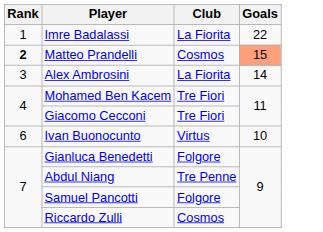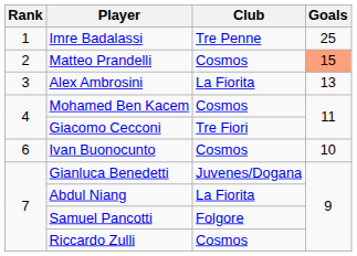 <table class="wikitable" style="text-align:center;">
 <tr>
 <th>Rank</th>
 <th>Player</th>
 <th>Club</th>
 <th>Goals</th>
 </tr>
 <tr>
 <td>1</td>
 <td align="left"> <a href='#'>Imre Badalassi</a></td>
-<td align="left"><a href='#'>La Fiorita</a></td>
-<td>22</td>
+<td align="left"><a href='#'>Tre Penne</a></td>
+<td>25</td>
 </tr>
 <tr>
-<td><strong>2</strong></td>
+<td>2</td>
 <td align="left"> <a href='#'>Matteo Prandelli</a></td>
 <td align="left"><a href='#'>Cosmos</a></td>
 <td style="background: lightsalmon;">15</td>
 </tr>
 <tr>
 <td>3</td>
 <td align="left"> <a href='#'>Alex Ambrosini</a></td>
 <td align="left"><a href='#'>La Fiorita</a></td>
-<td>14</td>
+<td>13</td>
 </tr>
 <tr>
 <td rowspan="2">4</td>
 <td align="left"> <a href='#'>Mohamed Ben Kacem</a></td>
-<td align="left"><a href='#'>Tre Fiori</a></td>
+<td align="left"><a href='#'>Cosmos</a></td>
 <td rowspan="2">11</td>
 </tr>
 <tr>
 <td align="left"> <a href='#'>Giacomo Cecconi</a></td>
 <td align="left"><a href='#'>Tre Fiori</a></td>
 </tr>
 <tr>
 <td>6</td>
 <td align="left"> <a href='#'>Ivan Buonocunto</a></td>
-<td align="left"><a href='#'>Virtus</a></td>
+<td align="left"><a href='#'>Cosmos</a></td>
 <td>10</td>
 </tr>
 <tr>
 <td rowspan="4">7</td>
 <td align="left"> <a href='#'>Gianluca Benedetti</a></td>
-<td align="left"><a href='#'>Folgore</a></td>
+<td align="left"><a href='#'>Juvenes/Dogana</a></td>
 <td rowspan="4">9</td>
 </tr>
 <tr>
 <td align="left"> <a href='#'>Abdul Niang</a></td>
-<td align="left"><a href='#'>Tre Penne</a></td>
+<td align="left"><a href='#'>La Fiorita</a></td>
 </tr>
 <tr>
 <td align="left"> <a href='#'>Samuel Pancotti</a></td>
 <td align="left"><a href='#'>Folgore</a></td>
 </tr>
 <tr>
 <td align="left"> <a href='#'>Riccardo Zulli</a></td>
 <td align="left"><a href='#'>Cosmos</a></td>
 </tr>
 </table>
